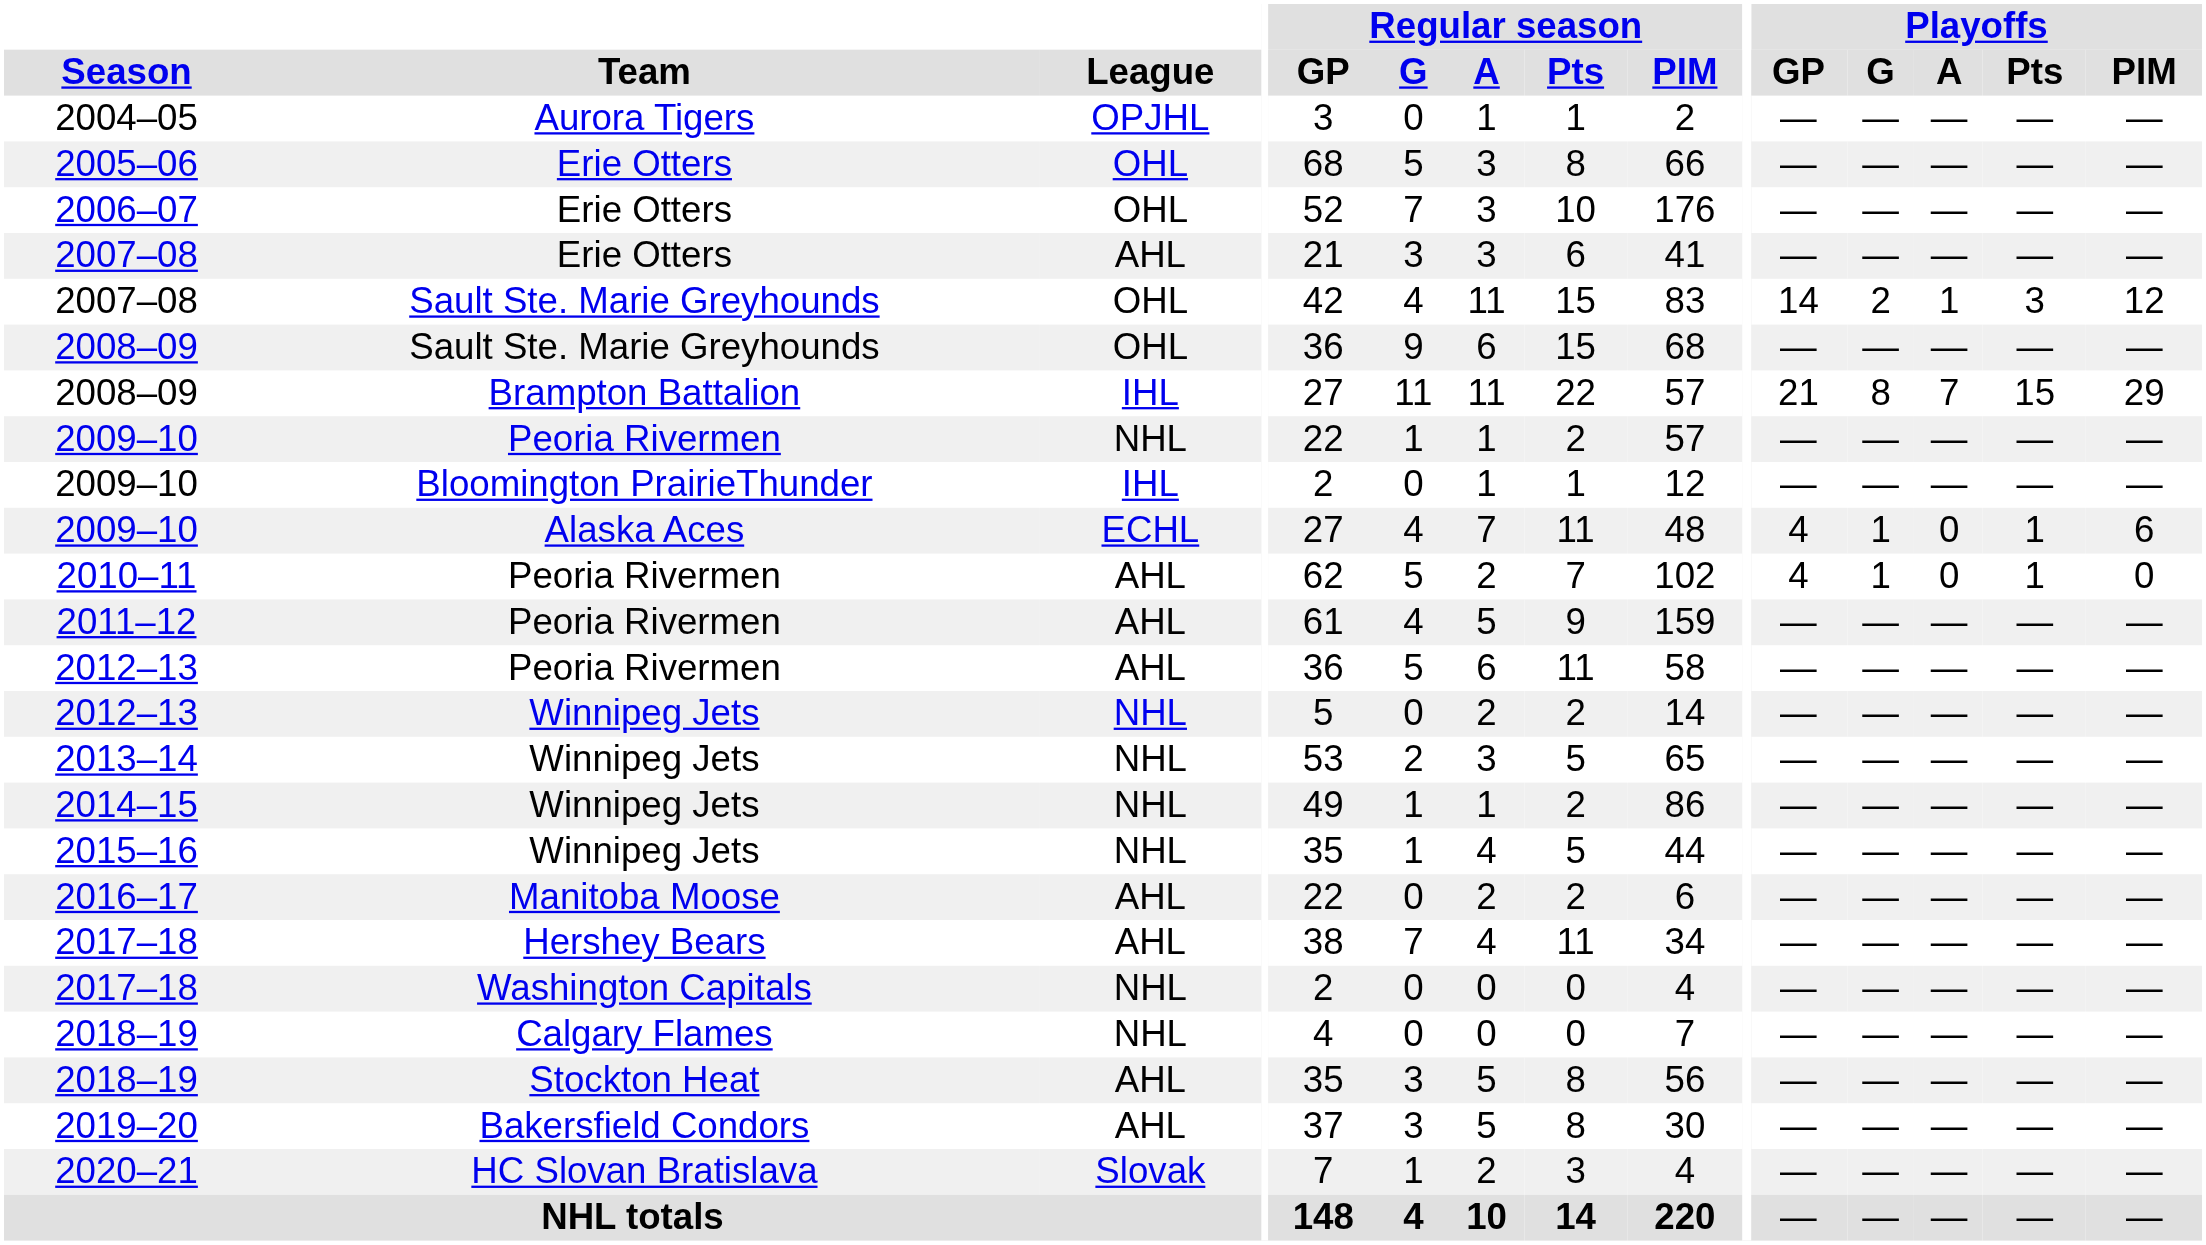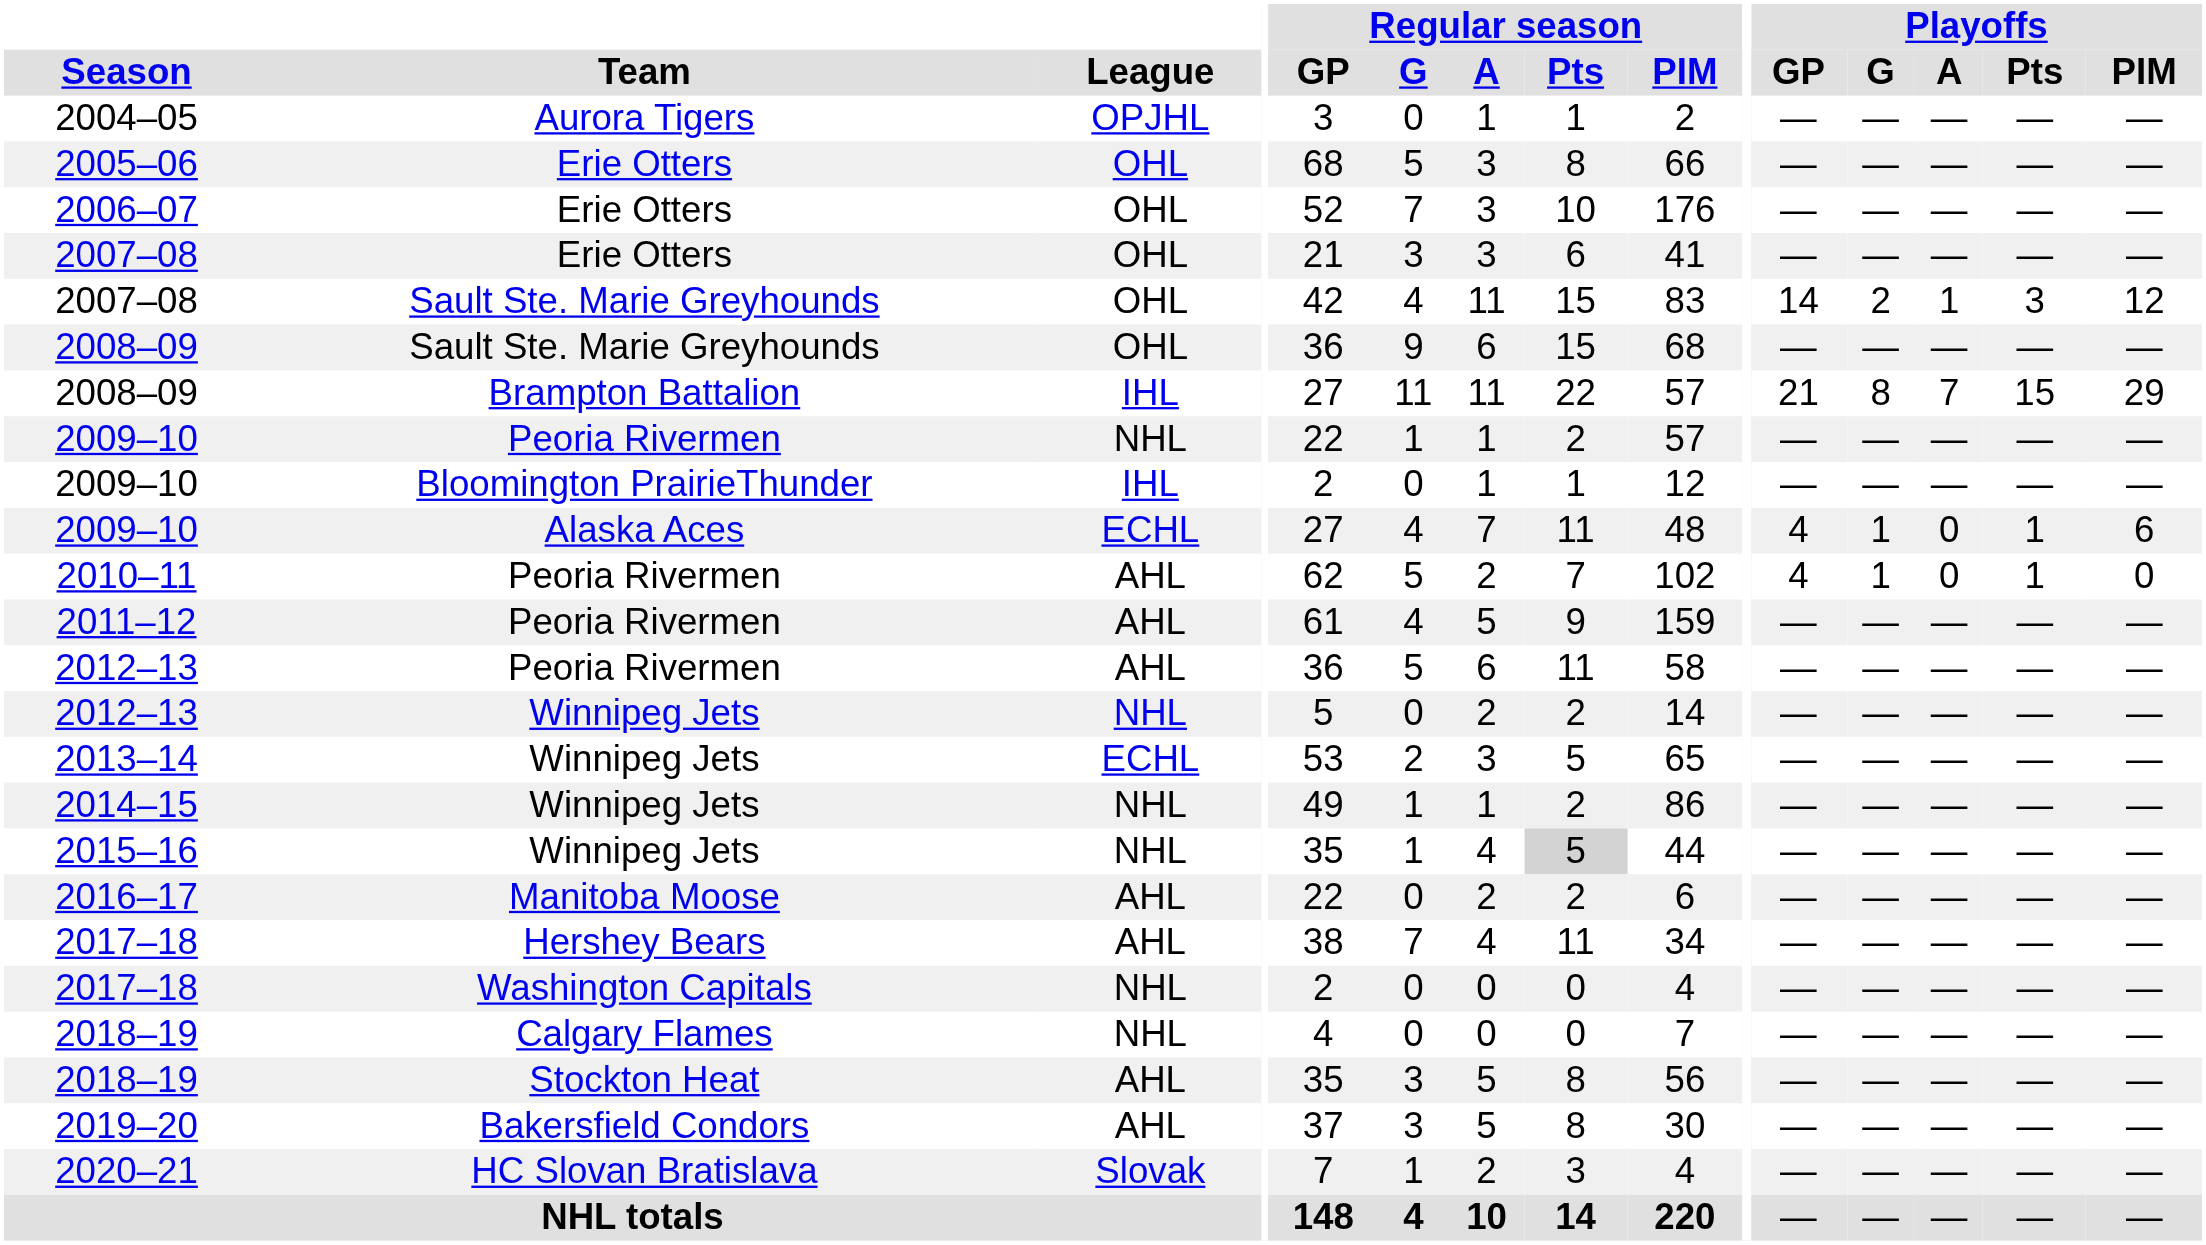 <table border="0" cellpadding="1" cellspacing="0" style="text-align:center; width:60em">
 <tr bgcolor="#e0e0e0">
 <th colspan="3"  bgcolor="#ffffff"></th>
 <th rowspan="99" bgcolor="#ffffff"></th>
 <th colspan="5"><a href='#'>Regular season</a></th>
 <th rowspan="99" bgcolor="#ffffff"></th>
 <th colspan="5"><a href='#'>Playoffs</a></th>
 </tr>
 <tr bgcolor="#e0e0e0">
 <th><a href='#'>Season</a></th>
 <th>Team</th>
 <th>League</th>
 <th>GP</th>
 <th><a href='#'>G</a></th>
 <th><a href='#'>A</a></th>
 <th><a href='#'>Pts</a></th>
 <th><a href='#'>PIM</a></th>
 <th>GP</th>
 <th>G</th>
 <th>A</th>
 <th>Pts</th>
 <th>PIM</th>
 </tr>
 <tr>
 <td>2004–05</td>
 <td><a href='#'>Aurora Tigers</a></td>
 <td><a href='#'>OPJHL</a></td>
 <td>3</td>
 <td>0</td>
 <td>1</td>
 <td>1</td>
 <td>2</td>
 <td>—</td>
 <td>—</td>
 <td>—</td>
 <td>—</td>
 <td>—</td>
 </tr>
 <tr bgcolor="#f0f0f0">
 <td><a href='#'>2005–06</a></td>
 <td><a href='#'>Erie Otters</a></td>
 <td><a href='#'>OHL</a></td>
 <td>68</td>
 <td>5</td>
 <td>3</td>
 <td>8</td>
 <td>66</td>
 <td>—</td>
 <td>—</td>
 <td>—</td>
 <td>—</td>
 <td>—</td>
 </tr>
 <tr>
 <td><a href='#'>2006–07</a></td>
 <td>Erie Otters</td>
 <td>OHL</td>
 <td>52</td>
 <td>7</td>
 <td>3</td>
 <td>10</td>
 <td>176</td>
 <td>—</td>
 <td>—</td>
 <td>—</td>
 <td>—</td>
 <td>—</td>
 </tr>
 <tr bgcolor="#f0f0f0">
 <td><a href='#'>2007–08</a></td>
 <td>Erie Otters</td>
-<td>AHL</td>
+<td>OHL</td>
 <td>21</td>
 <td>3</td>
 <td>3</td>
 <td>6</td>
 <td>41</td>
 <td>—</td>
 <td>—</td>
 <td>—</td>
 <td>—</td>
 <td>—</td>
 </tr>
 <tr>
 <td>2007–08</td>
 <td><a href='#'>Sault Ste. Marie Greyhounds</a></td>
 <td>OHL</td>
 <td>42</td>
 <td>4</td>
 <td>11</td>
 <td>15</td>
 <td>83</td>
 <td>14</td>
 <td>2</td>
 <td>1</td>
 <td>3</td>
 <td>12</td>
 </tr>
 <tr bgcolor="#f0f0f0">
 <td><a href='#'>2008–09</a></td>
 <td>Sault Ste. Marie Greyhounds</td>
 <td>OHL</td>
 <td>36</td>
 <td>9</td>
 <td>6</td>
 <td>15</td>
 <td>68</td>
 <td>—</td>
 <td>—</td>
 <td>—</td>
 <td>—</td>
 <td>—</td>
 </tr>
 <tr>
 <td>2008–09</td>
 <td><a href='#'>Brampton Battalion</a></td>
 <td><a href='#'>IHL</a></td>
 <td>27</td>
 <td>11</td>
 <td>11</td>
 <td>22</td>
 <td>57</td>
 <td>21</td>
 <td>8</td>
 <td>7</td>
 <td>15</td>
 <td>29</td>
 </tr>
 <tr bgcolor="#f0f0f0">
 <td><a href='#'>2009–10</a></td>
 <td><a href='#'>Peoria Rivermen</a></td>
 <td>NHL</td>
 <td>22</td>
 <td>1</td>
 <td>1</td>
 <td>2</td>
 <td>57</td>
 <td>—</td>
 <td>—</td>
 <td>—</td>
 <td>—</td>
 <td>—</td>
 </tr>
 <tr>
 <td>2009–10</td>
 <td><a href='#'>Bloomington PrairieThunder</a></td>
 <td><a href='#'>IHL</a></td>
 <td>2</td>
 <td>0</td>
 <td>1</td>
 <td>1</td>
 <td>12</td>
 <td>—</td>
 <td>—</td>
 <td>—</td>
 <td>—</td>
 <td>—</td>
 </tr>
 <tr bgcolor="#f0f0f0">
 <td><a href='#'>2009–10</a></td>
 <td><a href='#'>Alaska Aces</a></td>
 <td><a href='#'>ECHL</a></td>
 <td>27</td>
 <td>4</td>
 <td>7</td>
 <td>11</td>
 <td>48</td>
 <td>4</td>
 <td>1</td>
 <td>0</td>
 <td>1</td>
 <td>6</td>
 </tr>
 <tr>
 <td><a href='#'>2010–11</a></td>
 <td>Peoria Rivermen</td>
 <td>AHL</td>
 <td>62</td>
 <td>5</td>
 <td>2</td>
 <td>7</td>
 <td>102</td>
 <td>4</td>
 <td>1</td>
 <td>0</td>
 <td>1</td>
 <td>0</td>
 </tr>
 <tr bgcolor="#f0f0f0">
 <td><a href='#'>2011–12</a></td>
 <td>Peoria Rivermen</td>
 <td>AHL</td>
 <td>61</td>
 <td>4</td>
 <td>5</td>
 <td>9</td>
 <td>159</td>
 <td>—</td>
 <td>—</td>
 <td>—</td>
 <td>—</td>
 <td>—</td>
 </tr>
 <tr>
 <td><a href='#'>2012–13</a></td>
 <td>Peoria Rivermen</td>
 <td>AHL</td>
 <td>36</td>
 <td>5</td>
 <td>6</td>
 <td>11</td>
 <td>58</td>
 <td>—</td>
 <td>—</td>
 <td>—</td>
 <td>—</td>
 <td>—</td>
 </tr>
 <tr bgcolor="#f0f0f0">
 <td><a href='#'>2012–13</a></td>
 <td><a href='#'>Winnipeg Jets</a></td>
 <td><a href='#'>NHL</a></td>
 <td>5</td>
 <td>0</td>
 <td>2</td>
 <td>2</td>
 <td>14</td>
 <td>—</td>
 <td>—</td>
 <td>—</td>
 <td>—</td>
 <td>—</td>
 </tr>
 <tr>
 <td><a href='#'>2013–14</a></td>
 <td>Winnipeg Jets</td>
-<td>NHL</td>
+<td><a href='#'>ECHL</a></td>
 <td>53</td>
 <td>2</td>
 <td>3</td>
 <td>5</td>
 <td>65</td>
 <td>—</td>
 <td>—</td>
 <td>—</td>
 <td>—</td>
 <td>—</td>
 </tr>
 <tr bgcolor="#f0f0f0">
 <td><a href='#'>2014–15</a></td>
 <td>Winnipeg Jets</td>
 <td>NHL</td>
 <td>49</td>
 <td>1</td>
 <td>1</td>
 <td>2</td>
 <td>86</td>
 <td>—</td>
 <td>—</td>
 <td>—</td>
 <td>—</td>
 <td>—</td>
 </tr>
 <tr>
 <td><a href='#'>2015–16</a></td>
 <td>Winnipeg Jets</td>
 <td>NHL</td>
 <td>35</td>
 <td>1</td>
 <td>4</td>
-<td>5</td>
+<td style="background: lightgrey;">5</td>
 <td>44</td>
 <td>—</td>
 <td>—</td>
 <td>—</td>
 <td>—</td>
 <td>—</td>
 </tr>
 <tr bgcolor="#f0f0f0">
 <td><a href='#'>2016–17</a></td>
 <td><a href='#'>Manitoba Moose</a></td>
 <td>AHL</td>
 <td>22</td>
 <td>0</td>
 <td>2</td>
 <td>2</td>
 <td>6</td>
 <td>—</td>
 <td>—</td>
 <td>—</td>
 <td>—</td>
 <td>—</td>
 </tr>
 <tr>
 <td><a href='#'>2017–18</a></td>
 <td><a href='#'>Hershey Bears</a></td>
 <td>AHL</td>
 <td>38</td>
 <td>7</td>
 <td>4</td>
 <td>11</td>
 <td>34</td>
 <td>—</td>
 <td>—</td>
 <td>—</td>
 <td>—</td>
 <td>—</td>
 </tr>
 <tr bgcolor="#f0f0f0">
 <td><a href='#'>2017–18</a></td>
 <td><a href='#'>Washington Capitals</a></td>
 <td>NHL</td>
 <td>2</td>
 <td>0</td>
 <td>0</td>
 <td>0</td>
 <td>4</td>
 <td>—</td>
 <td>—</td>
 <td>—</td>
 <td>—</td>
 <td>—</td>
 </tr>
 <tr>
 <td><a href='#'>2018–19</a></td>
 <td><a href='#'>Calgary Flames</a></td>
 <td>NHL</td>
 <td>4</td>
 <td>0</td>
 <td>0</td>
 <td>0</td>
 <td>7</td>
 <td>—</td>
 <td>—</td>
 <td>—</td>
 <td>—</td>
 <td>—</td>
 </tr>
 <tr bgcolor="#f0f0f0">
 <td><a href='#'>2018–19</a></td>
 <td><a href='#'>Stockton Heat</a></td>
 <td>AHL</td>
 <td>35</td>
 <td>3</td>
 <td>5</td>
 <td>8</td>
 <td>56</td>
 <td>—</td>
 <td>—</td>
 <td>—</td>
 <td>—</td>
 <td>—</td>
 </tr>
 <tr>
 <td><a href='#'>2019–20</a></td>
 <td><a href='#'>Bakersfield Condors</a></td>
 <td>AHL</td>
 <td>37</td>
 <td>3</td>
 <td>5</td>
 <td>8</td>
 <td>30</td>
 <td>—</td>
 <td>—</td>
 <td>—</td>
 <td>—</td>
 <td>—</td>
 </tr>
 <tr bgcolor="#f0f0f0">
 <td><a href='#'>2020–21</a></td>
 <td><a href='#'>HC Slovan Bratislava</a></td>
 <td><a href='#'>Slovak</a></td>
 <td>7</td>
 <td>1</td>
 <td>2</td>
 <td>3</td>
 <td>4</td>
 <td>—</td>
 <td>—</td>
 <td>—</td>
 <td>—</td>
 <td>—</td>
 </tr>
 <tr ALIGN="centre" bgcolor="#e0e0e0">
 <th colspan="3">NHL totals</th>
 <th>148</th>
 <th>4</th>
 <th>10</th>
 <th>14</th>
 <th>220</th>
 <td>—</td>
 <td>—</td>
 <td>—</td>
 <td>—</td>
 <td>—</td>
 </tr>
 </table>
